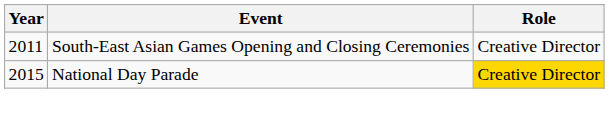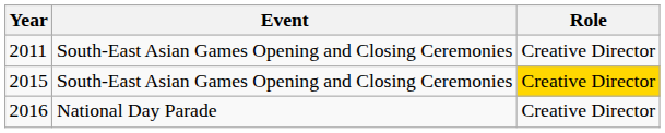 <table class="wikitable">
 <tr>
 <th>Year</th>
 <th>Event</th>
 <th>Role</th>
 </tr>
 <tr>
 <td>2011</td>
 <td>South-East Asian Games Opening and Closing Ceremonies</td>
 <td>Creative Director</td>
 </tr>
 <tr>
 <td>2015</td>
-<td>National Day Parade</td>
+<td>South-East Asian Games Opening and Closing Ceremonies</td>
 <td style="background: gold;">Creative Director</td>
 </tr>
+<tr>
+<td>2016</td>
+<td>National Day Parade</td>
+<td>Creative Director</td>
+</tr>
 </table>
